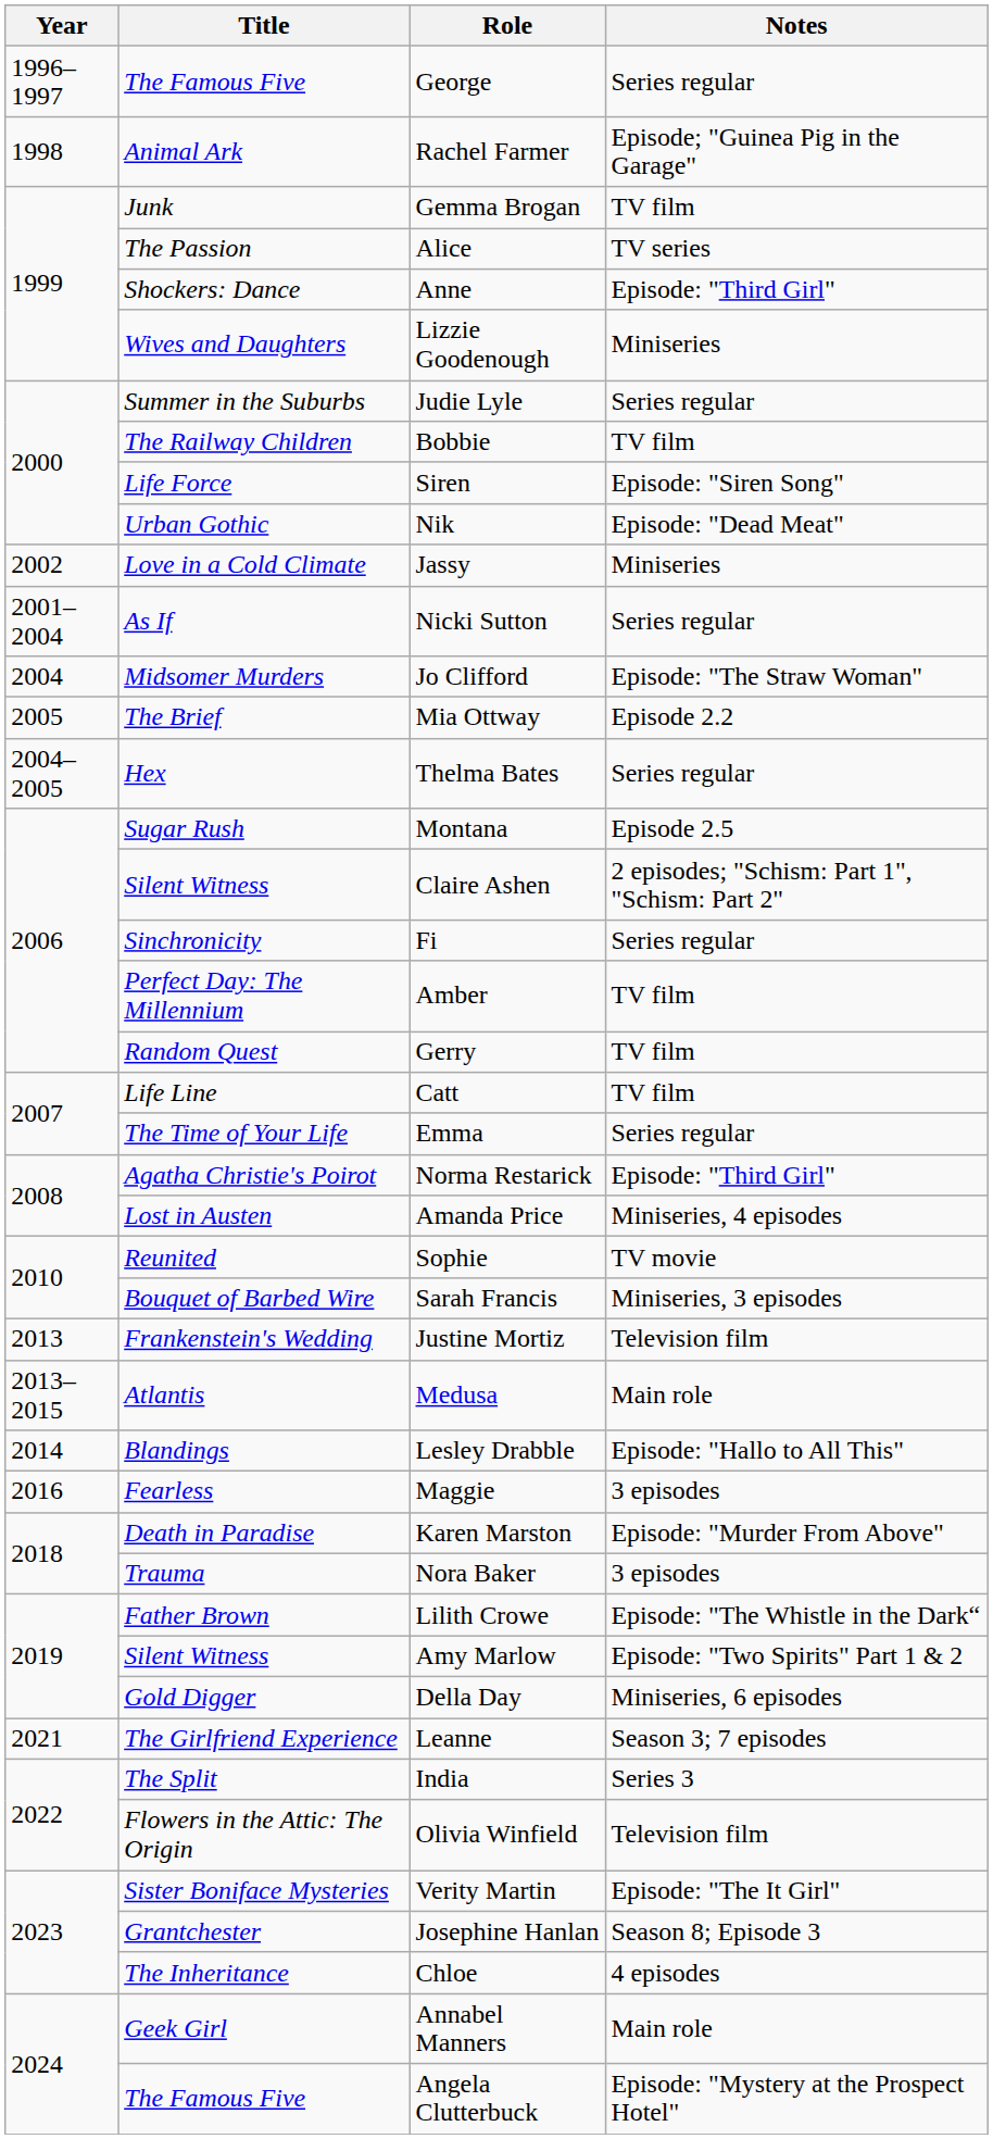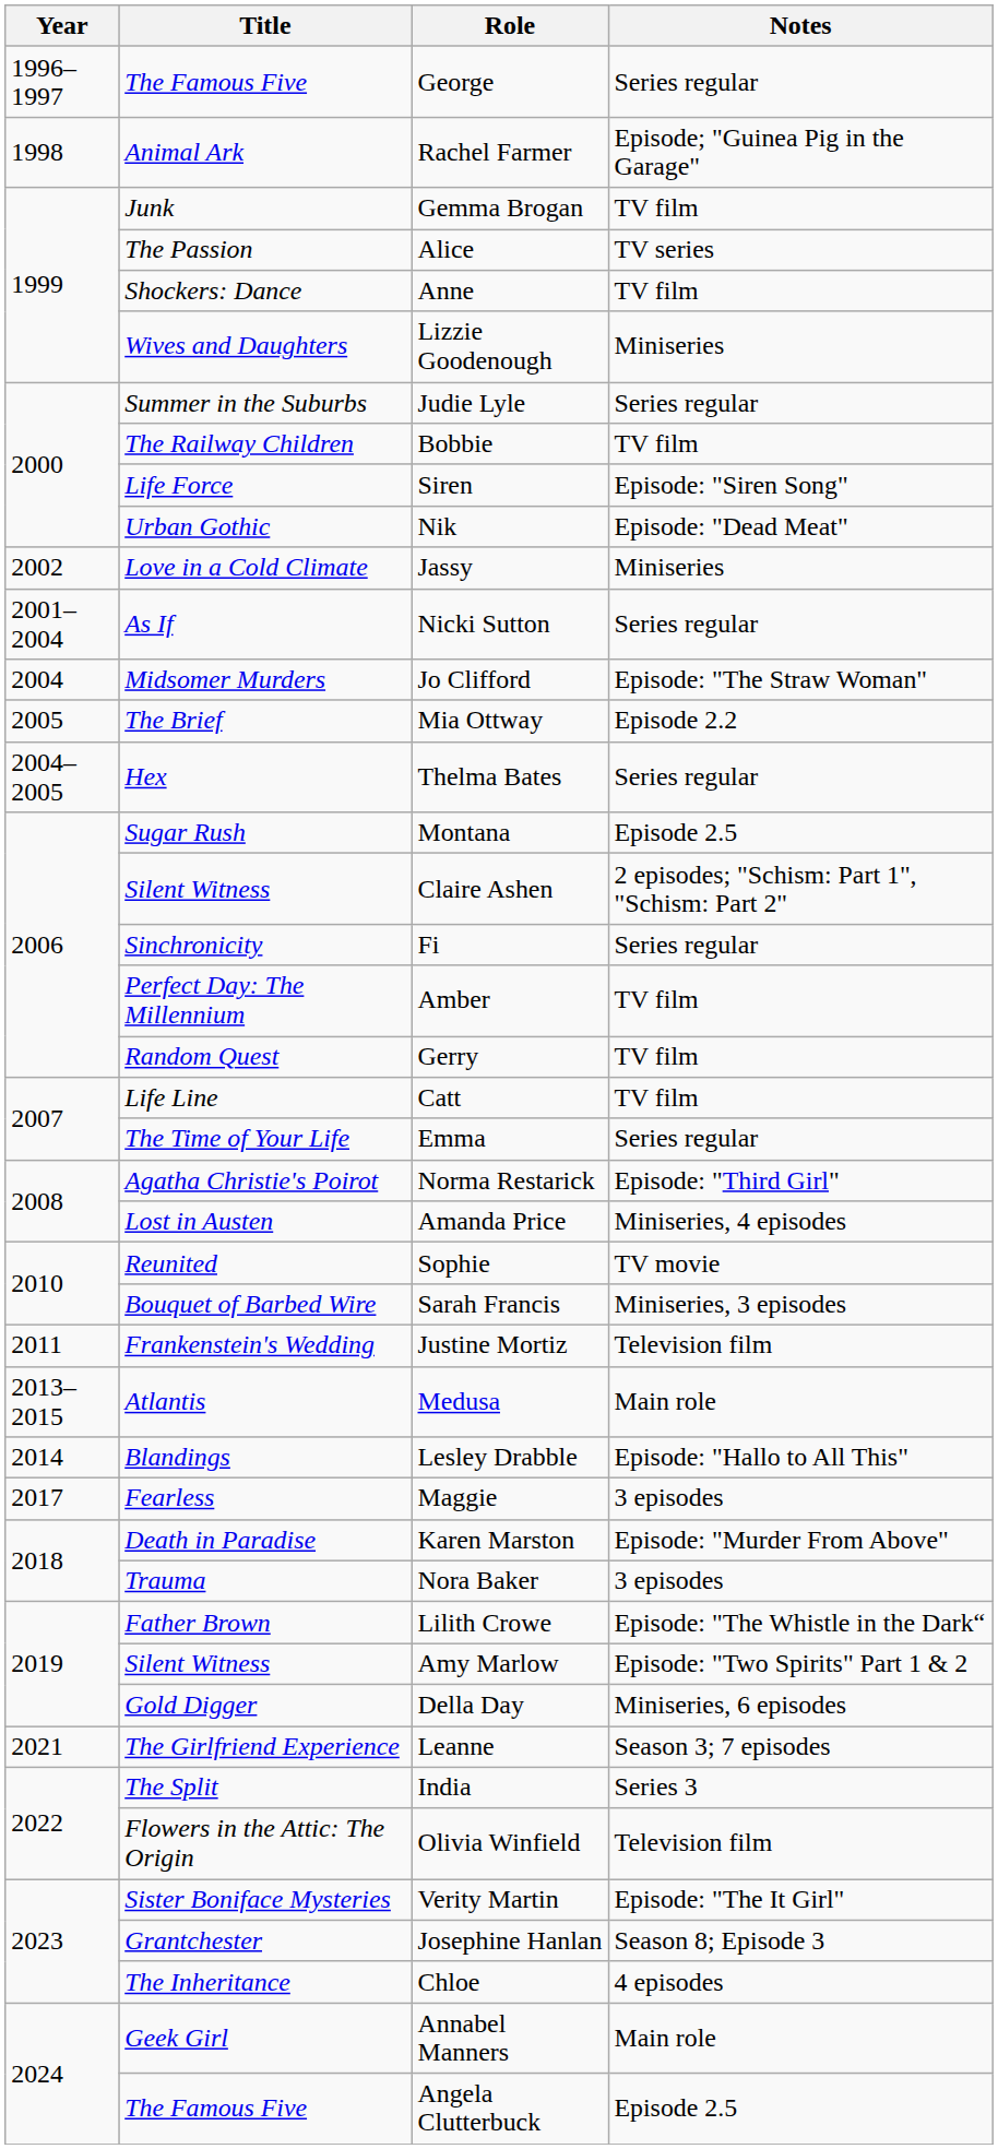 <table class="wikitable sortable">
 <tr>
 <th>Year</th>
 <th>Title</th>
 <th class="unsortable">Role</th>
 <th class="unsortable">Notes</th>
 </tr>
 <tr>
 <td>1996–1997</td>
 <td><a href='#'><em>The Famous Five</em></a></td>
 <td>George</td>
 <td>Series regular</td>
 </tr>
 <tr>
 <td>1998</td>
 <td><em><a href='#'>Animal Ark</a></em></td>
 <td>Rachel Farmer</td>
 <td>Episode; "Guinea Pig in the Garage"</td>
 </tr>
 <tr>
 <td rowspan="4">1999</td>
 <td><em>Junk</em></td>
 <td>Gemma Brogan</td>
 <td>TV film</td>
 </tr>
 <tr>
 <td><em>The Passion</em></td>
 <td>Alice</td>
 <td>TV series</td>
 </tr>
 <tr>
 <td><em>Shockers: Dance</em></td>
 <td>Anne</td>
-<td>Episode: "<a href='#'>Third Girl</a>"</td>
+<td>TV film</td>
 </tr>
 <tr>
 <td><em><a href='#'>Wives and Daughters</a></em></td>
 <td>Lizzie Goodenough</td>
 <td>Miniseries</td>
 </tr>
 <tr>
 <td rowspan="4">2000</td>
 <td><em>Summer in the Suburbs</em></td>
 <td>Judie Lyle</td>
 <td>Series regular</td>
 </tr>
 <tr>
 <td><em><a href='#'>The Railway Children</a></em></td>
 <td>Bobbie</td>
 <td>TV film</td>
 </tr>
 <tr>
 <td><em><a href='#'>Life Force</a></em></td>
 <td>Siren</td>
 <td>Episode: "Siren Song"</td>
 </tr>
 <tr>
 <td><em><a href='#'>Urban Gothic</a></em></td>
 <td>Nik</td>
 <td>Episode: "Dead Meat"</td>
 </tr>
 <tr>
 <td>2002</td>
 <td><em><a href='#'>Love in a Cold Climate</a></em></td>
 <td>Jassy</td>
 <td>Miniseries</td>
 </tr>
 <tr>
 <td>2001–2004</td>
 <td><em><a href='#'>As If</a></em></td>
 <td>Nicki Sutton</td>
 <td>Series regular</td>
 </tr>
 <tr>
 <td>2004</td>
 <td><em><a href='#'>Midsomer Murders</a></em></td>
 <td>Jo Clifford</td>
 <td>Episode: "The Straw Woman"</td>
 </tr>
 <tr>
 <td>2005</td>
 <td><em><a href='#'>The Brief</a></em></td>
 <td>Mia Ottway</td>
 <td>Episode 2.2</td>
 </tr>
 <tr>
 <td>2004–2005</td>
 <td><em><a href='#'>Hex</a></em></td>
 <td>Thelma Bates</td>
 <td>Series regular</td>
 </tr>
 <tr>
 <td rowspan="5">2006</td>
 <td><em><a href='#'>Sugar Rush</a></em></td>
 <td>Montana</td>
 <td>Episode 2.5</td>
 </tr>
 <tr>
 <td><em><a href='#'>Silent Witness</a></em></td>
 <td>Claire Ashen</td>
 <td>2 episodes; "Schism: Part 1", "Schism: Part 2"</td>
 </tr>
 <tr>
 <td><em><a href='#'>Sinchronicity</a></em></td>
 <td>Fi</td>
 <td>Series regular</td>
 </tr>
 <tr>
 <td><em><a href='#'>Perfect Day: The Millennium</a></em></td>
 <td>Amber</td>
 <td>TV film</td>
 </tr>
 <tr>
 <td><em><a href='#'>Random Quest</a></em></td>
 <td>Gerry</td>
 <td>TV film</td>
 </tr>
 <tr>
 <td rowspan="2">2007</td>
 <td><em>Life Line</em></td>
 <td>Catt</td>
 <td>TV film</td>
 </tr>
 <tr>
 <td><em><a href='#'>The Time of Your Life</a></em></td>
 <td>Emma</td>
 <td>Series regular</td>
 </tr>
 <tr>
 <td rowspan="2">2008</td>
 <td><em><a href='#'>Agatha Christie's Poirot</a></em></td>
 <td>Norma Restarick</td>
 <td>Episode: "<a href='#'>Third Girl</a>"</td>
 </tr>
 <tr>
 <td><em><a href='#'>Lost in Austen</a></em></td>
 <td>Amanda Price</td>
 <td>Miniseries, 4 episodes</td>
 </tr>
 <tr>
 <td rowspan="2">2010</td>
 <td><em><a href='#'>Reunited</a></em></td>
 <td>Sophie</td>
 <td>TV movie</td>
 </tr>
 <tr>
 <td><em><a href='#'>Bouquet of Barbed Wire</a></em></td>
 <td>Sarah Francis</td>
 <td>Miniseries, 3 episodes</td>
 </tr>
 <tr>
-<td>2013</td>
+<td>2011</td>
 <td><em><a href='#'>Frankenstein's Wedding</a></em></td>
 <td>Justine Mortiz</td>
 <td>Television film</td>
 </tr>
 <tr>
 <td>2013–2015</td>
 <td><em><a href='#'>Atlantis</a></em></td>
 <td><a href='#'>Medusa</a></td>
 <td>Main role</td>
 </tr>
 <tr>
 <td>2014</td>
 <td><em><a href='#'>Blandings</a></em></td>
 <td>Lesley Drabble</td>
 <td>Episode: "Hallo to All This"</td>
 </tr>
 <tr>
-<td>2016</td>
+<td>2017</td>
 <td><em><a href='#'>Fearless</a></em></td>
 <td>Maggie</td>
 <td>3 episodes</td>
 </tr>
 <tr>
 <td rowspan="2">2018</td>
 <td><em><a href='#'>Death in Paradise</a></em></td>
 <td>Karen Marston</td>
 <td>Episode: "Murder From Above"</td>
 </tr>
 <tr>
 <td><em><a href='#'>Trauma</a></em></td>
 <td>Nora Baker</td>
 <td>3 episodes</td>
 </tr>
 <tr>
 <td rowspan="3">2019</td>
 <td><em><a href='#'>Father Brown</a></em></td>
 <td>Lilith Crowe</td>
 <td>Episode: "The Whistle in the Dark“</td>
 </tr>
 <tr>
 <td><em><a href='#'>Silent Witness</a></em></td>
 <td>Amy Marlow</td>
 <td>Episode: "Two Spirits" Part 1 & 2</td>
 </tr>
 <tr>
 <td><em><a href='#'>Gold Digger</a></em></td>
 <td>Della Day</td>
 <td>Miniseries, 6 episodes</td>
 </tr>
 <tr>
 <td>2021</td>
 <td><em><a href='#'>The Girlfriend Experience</a></em></td>
 <td>Leanne</td>
 <td>Season 3; 7 episodes</td>
 </tr>
 <tr>
 <td rowspan="2">2022</td>
 <td><em><a href='#'>The Split</a></em></td>
 <td>India</td>
 <td>Series 3</td>
 </tr>
 <tr>
 <td><em>Flowers in the Attic: The Origin</em></td>
 <td>Olivia Winfield</td>
 <td>Television film</td>
 </tr>
 <tr>
 <td rowspan="3">2023</td>
 <td><em><a href='#'>Sister Boniface Mysteries</a></em></td>
 <td>Verity Martin</td>
 <td>Episode: "The It Girl"</td>
 </tr>
 <tr>
 <td><em><a href='#'>Grantchester</a></em></td>
 <td>Josephine Hanlan</td>
 <td>Season 8; Episode 3</td>
 </tr>
 <tr>
 <td><em><a href='#'>The Inheritance</a></em></td>
 <td>Chloe</td>
 <td>4 episodes</td>
 </tr>
 <tr>
 <td rowspan="2">2024</td>
 <td><em><a href='#'>Geek Girl</a></em></td>
 <td>Annabel Manners</td>
 <td>Main role</td>
 </tr>
 <tr>
 <td><a href='#'><em>The Famous Five</em></a></td>
 <td>Angela Clutterbuck</td>
-<td>Episode: "Mystery at the Prospect Hotel"</td>
+<td>Episode 2.5</td>
 </tr>
 <tr>
 </tr>
 </table>
